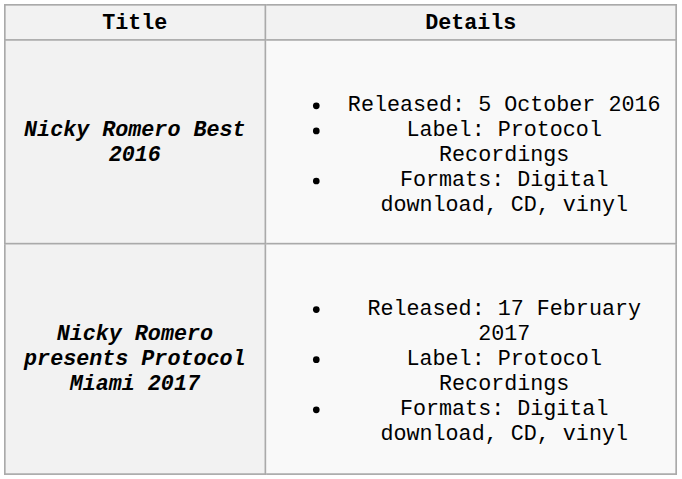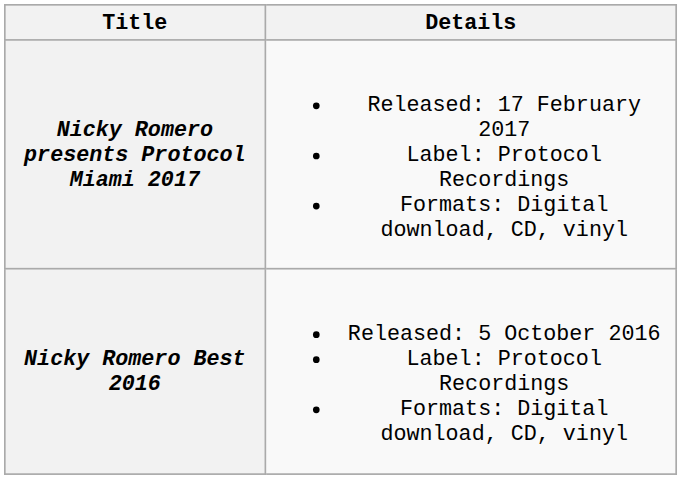 <table class="wikitable plainrowheaders" style="text-align:center;">
 <tr>
 <th scope="col" style="width:11.5em;">Title</th>
 <th scope="col" style="width:18.5em;">Details</th>
 </tr>
 <tr>
+<th scope="row"><em>Nicky Romero presents Protocol Miami 2017</em></th>
+<td><br><ul><li>Released: 17 February 2017</li><li>Label: Protocol Recordings</li><li>Formats: Digital download, CD, vinyl</li></ul></td>
+</tr>
+<tr>
 <th scope="row"><em>Nicky Romero Best 2016</em></th>
 <td><br><ul><li>Released: 5 October 2016</li><li>Label: Protocol Recordings</li><li>Formats: Digital download, CD, vinyl</li></ul></td>
 </tr>
-<tr>
-<th scope="row"><em>Nicky Romero presents Protocol Miami 2017</em></th>
-<td><br><ul><li>Released: 17 February 2017</li><li>Label: Protocol Recordings</li><li>Formats: Digital download, CD, vinyl</li></ul></td>
-</tr>
 </table>
